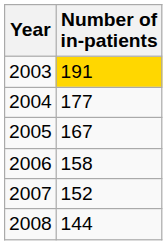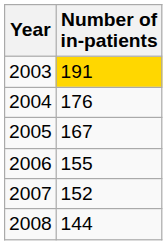 <table class="wikitable">
 <tr>
 <th>Year</th>
 <th>Number of<br>in-patients</th>
 </tr>
 <tr>
 <td>2003</td>
 <td style="background: gold;">191</td>
 </tr>
 <tr>
 <td>2004</td>
-<td>177</td>
+<td>176</td>
 </tr>
 <tr>
 <td>2005</td>
 <td>167</td>
 </tr>
 <tr>
 <td>2006</td>
-<td>158</td>
+<td>155</td>
 </tr>
 <tr>
 <td>2007</td>
 <td>152</td>
 </tr>
 <tr>
 <td>2008</td>
 <td>144</td>
 </tr>
 </table>
